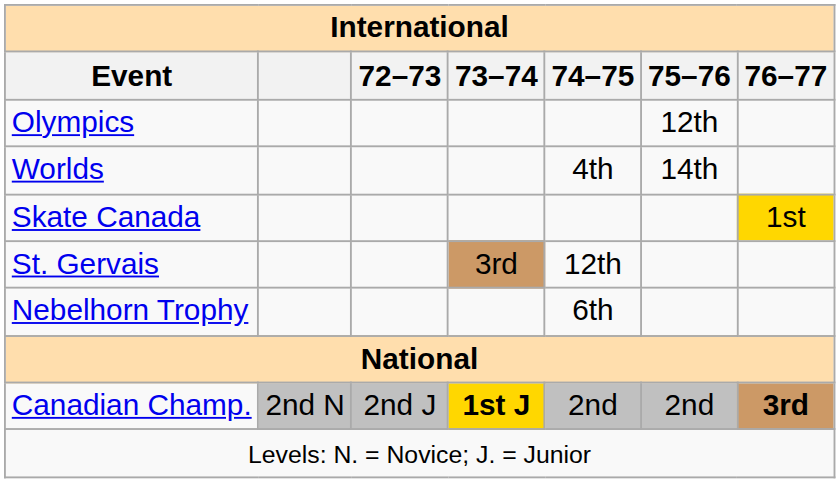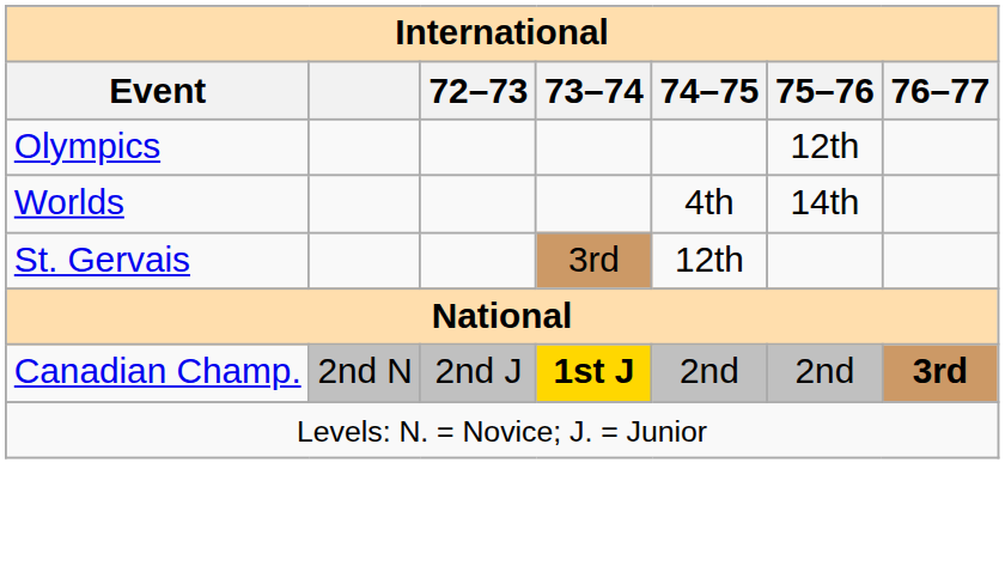 <table class="wikitable" style="text-align:center">
 <tr>
 <th style="background-color: #ffdead; " colspan=7 align=center>International</th>
 </tr>
 <tr>
 <th>Event</th>
 <th></th>
 <th>72–73</th>
 <th>73–74</th>
 <th>74–75</th>
 <th>75–76</th>
 <th>76–77</th>
 </tr>
 <tr>
 <td align=left><a href='#'>Olympics</a></td>
 <td></td>
 <td></td>
 <td></td>
 <td></td>
 <td>12th</td>
 <td></td>
 </tr>
 <tr>
 <td align=left><a href='#'>Worlds</a></td>
 <td></td>
 <td></td>
 <td></td>
 <td>4th</td>
 <td>14th</td>
 <td></td>
 </tr>
 <tr>
-<td align=left><a href='#'>Skate Canada</a></td>
-<td></td>
-<td></td>
-<td></td>
-<td></td>
-<td></td>
-<td bgcolor=gold>1st</td>
-</tr>
-<tr>
 <td align=left><a href='#'>St. Gervais</a></td>
 <td></td>
 <td></td>
 <td bgcolor=cc9966>3rd</td>
 <td>12th</td>
-<td></td>
-<td></td>
-</tr>
-<tr>
-<td align=left><a href='#'>Nebelhorn Trophy</a></td>
-<td></td>
-<td></td>
-<td></td>
-<td>6th</td>
 <td></td>
 <td></td>
 </tr>
 <tr>
 <th style="background-color: #ffdead; " colspan=7 align=center>National</th>
 </tr>
 <tr>
 <td align=left><a href='#'>Canadian Champ.</a></td>
 <td bgcolor=silver>2nd N</td>
 <td bgcolor=silver>2nd J</td>
 <td bgcolor=gold><strong>1st J</strong></td>
 <td bgcolor=silver>2nd</td>
 <td bgcolor=silver>2nd</td>
 <td bgcolor=cc9966><strong>3rd</strong></td>
 </tr>
 <tr>
 <td colspan=7 align=center><small> Levels: N. = Novice; J. = Junior </small></td>
 </tr>
 </table>
